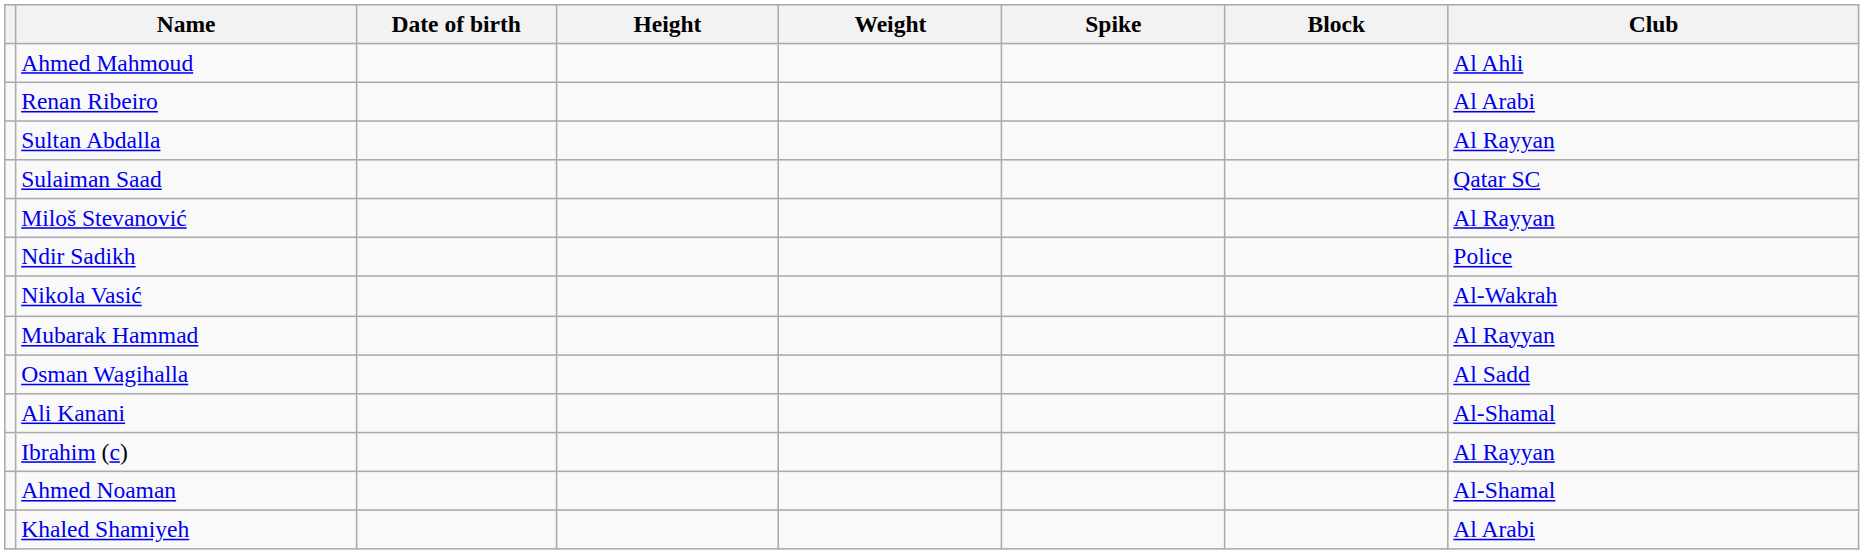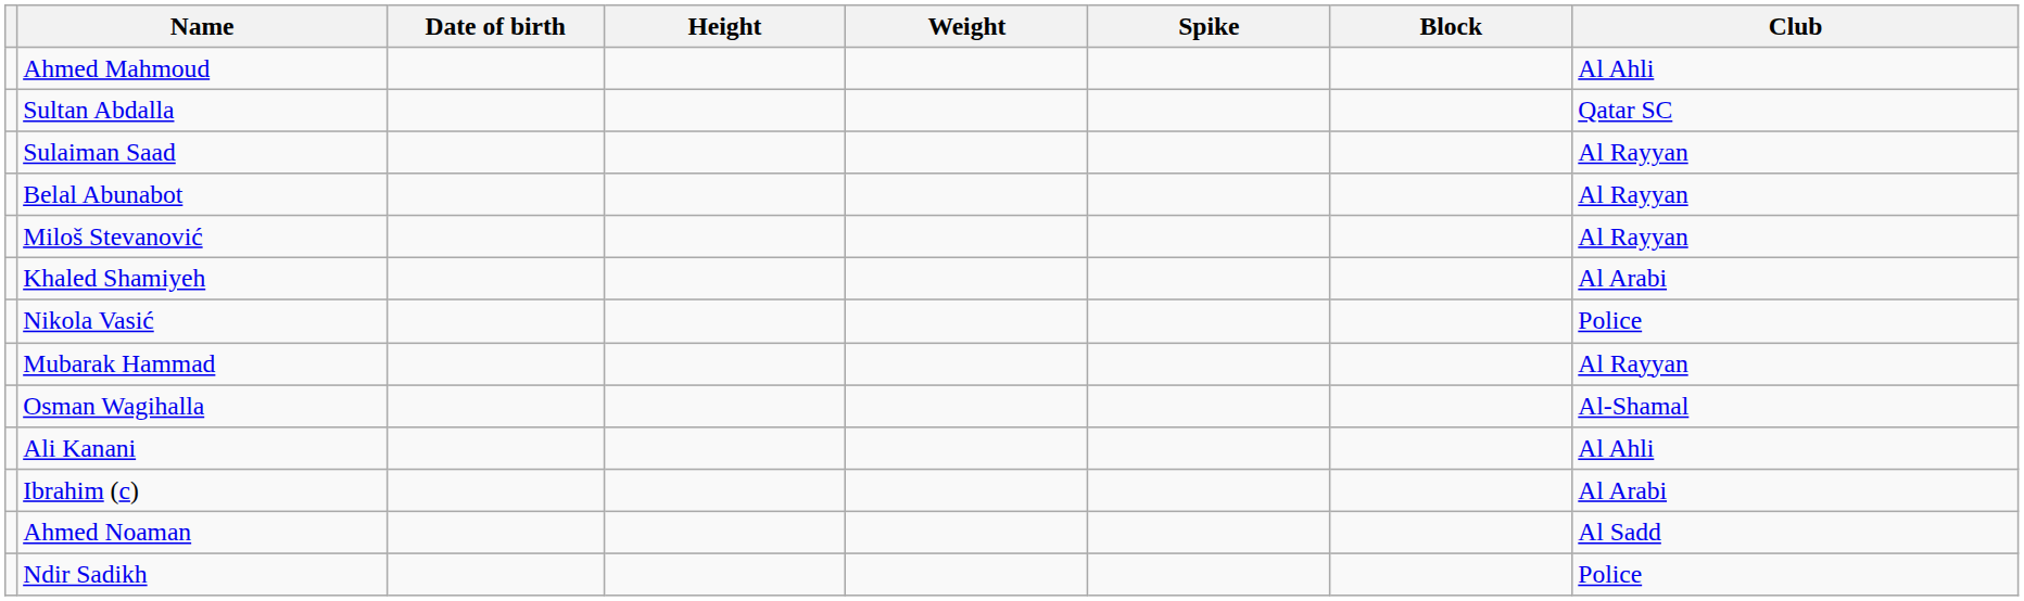 <table class="wikitable sortable" style="font-size:95%; text-align:center;">
 <tr>
 <th></th>
 <th style="width:14em">Name</th>
 <th style="width:8em">Date of birth</th>
 <th style="width:9em">Height</th>
 <th style="width:9em">Weight</th>
 <th style="width:9em">Spike</th>
 <th style="width:9em">Block</th>
 <th style="width:17em">Club</th>
 </tr>
 <tr>
 <td></td>
 <td align=left><a href='#'>Ahmed Mahmoud</a></td>
 <td align=right></td>
 <td></td>
 <td></td>
 <td></td>
 <td></td>
 <td align="left"> <a href='#'>Al Ahli</a></td>
 </tr>
 <tr>
 <td></td>
-<td align=left><a href='#'>Renan Ribeiro</a></td>
+<td align=left><a href='#'>Sultan Abdalla</a></td>
 <td align=right></td>
 <td></td>
 <td></td>
 <td></td>
 <td></td>
-<td align="left"> <a href='#'>Al Arabi</a></td>
+<td align="left"> <a href='#'>Qatar SC</a></td>
 </tr>
 <tr>
 <td></td>
-<td align=left><a href='#'>Sultan Abdalla</a></td>
+<td align=left><a href='#'>Sulaiman Saad</a></td>
 <td align=right></td>
 <td></td>
 <td></td>
 <td></td>
 <td></td>
 <td align="left"> <a href='#'>Al Rayyan</a></td>
 </tr>
 <tr>
 <td></td>
-<td align=left><a href='#'>Sulaiman Saad</a></td>
+<td align=left><a href='#'>Belal Abunabot</a></td>
 <td align=right></td>
 <td></td>
 <td></td>
 <td></td>
 <td></td>
-<td align="left"> <a href='#'>Qatar SC</a></td>
+<td align="left"> <a href='#'>Al Rayyan</a></td>
 </tr>
 <tr>
 <td></td>
 <td align=left><a href='#'>Miloš Stevanović</a></td>
 <td align=right></td>
 <td></td>
 <td></td>
 <td></td>
 <td></td>
 <td align="left"> <a href='#'>Al Rayyan</a></td>
 </tr>
 <tr>
 <td></td>
-<td align=left><a href='#'>Ndir Sadikh</a></td>
+<td align=left><a href='#'>Khaled Shamiyeh</a></td>
 <td align=right></td>
 <td></td>
 <td></td>
 <td></td>
 <td></td>
-<td align="left"> <a href='#'>Police</a></td>
+<td align="left"> <a href='#'>Al Arabi</a></td>
 </tr>
 <tr>
 <td></td>
 <td align=left><a href='#'>Nikola Vasić</a></td>
 <td align=right></td>
 <td></td>
 <td></td>
 <td></td>
 <td></td>
-<td align="left"> <a href='#'>Al-Wakrah</a></td>
+<td align="left"> <a href='#'>Police</a></td>
 </tr>
 <tr>
 <td></td>
 <td align=left><a href='#'>Mubarak Hammad</a></td>
 <td align=right></td>
 <td></td>
 <td></td>
 <td></td>
 <td></td>
 <td align="left"> <a href='#'>Al Rayyan</a></td>
 </tr>
 <tr>
 <td></td>
 <td align=left><a href='#'>Osman Wagihalla</a></td>
 <td align=right></td>
 <td></td>
 <td></td>
 <td></td>
 <td></td>
-<td align="left"> <a href='#'>Al Sadd</a></td>
+<td align="left"> <a href='#'>Al-Shamal</a></td>
 </tr>
 <tr>
 <td></td>
 <td align=left><a href='#'>Ali Kanani</a></td>
 <td align=right></td>
 <td></td>
 <td></td>
 <td></td>
 <td></td>
-<td align="left"> <a href='#'>Al-Shamal</a></td>
+<td align="left"> <a href='#'>Al Ahli</a></td>
 </tr>
 <tr>
 <td></td>
 <td align=left><a href='#'>Ibrahim</a> (<a href='#'>c</a>)</td>
 <td align=right></td>
 <td></td>
 <td></td>
 <td></td>
 <td></td>
-<td align="left"> <a href='#'>Al Rayyan</a></td>
+<td align="left"> <a href='#'>Al Arabi</a></td>
 </tr>
 <tr>
 <td></td>
 <td align=left><a href='#'>Ahmed Noaman</a></td>
 <td align=right></td>
 <td></td>
 <td></td>
 <td></td>
 <td></td>
-<td align="left"> <a href='#'>Al-Shamal</a></td>
+<td align="left"> <a href='#'>Al Sadd</a></td>
 </tr>
 <tr>
 <td></td>
-<td align=left><a href='#'>Khaled Shamiyeh</a></td>
+<td align=left><a href='#'>Ndir Sadikh</a></td>
 <td align=right></td>
 <td></td>
 <td></td>
 <td></td>
 <td></td>
-<td align="left"> <a href='#'>Al Arabi</a></td>
+<td align="left"> <a href='#'>Police</a></td>
 </tr>
 </table>
